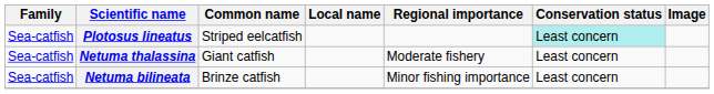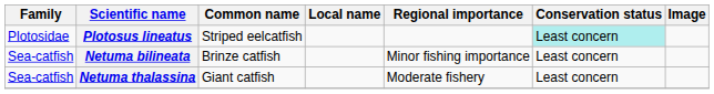 <table class="wikitable sortable">
 <tr>
 <th>Family</th>
 <th><a href='#'>Scientific name</a></th>
 <th><strong>Common name</strong></th>
 <th><strong>Local name</strong></th>
 <th>Regional importance</th>
 <th>Conservation status</th>
 <th>Image</th>
 </tr>
 <tr>
-<td><a href='#'>Sea-catfish</a></td>
+<td><a href='#'>Plotosidae</a></td>
 <th><em><a href='#'>Plotosus lineatus</a></em></th>
 <td>Striped eelcatfish</td>
 <td></td>
 <td></td>
 <td style="background: paleturquoise;">Least concern</td>
+<td></td>
+</tr>
+<tr>
+<td><a href='#'>Sea-catfish</a></td>
+<th><em><a href='#'>Netuma bilineata</a></em></th>
+<td>Brinze catfish</td>
+<td></td>
+<td>Minor fishing importance</td>
+<td>Least concern</td>
 <td></td>
 </tr>
 <tr>
 <td><a href='#'>Sea-catfish</a></td>
 <th><em><a href='#'>Netuma thalassina</a></em></th>
 <td>Giant catfish</td>
 <td></td>
 <td>Moderate fishery</td>
 <td>Least concern</td>
 <td></td>
 </tr>
 <tr>
-<td><a href='#'>Sea-catfish</a></td>
-<th><em><a href='#'>Netuma bilineata</a></em></th>
-<td>Brinze catfish</td>
-<td></td>
-<td>Minor fishing importance</td>
-<td>Least concern</td>
-<td></td>
-</tr>
-<tr>
 </tr>
 </table>
